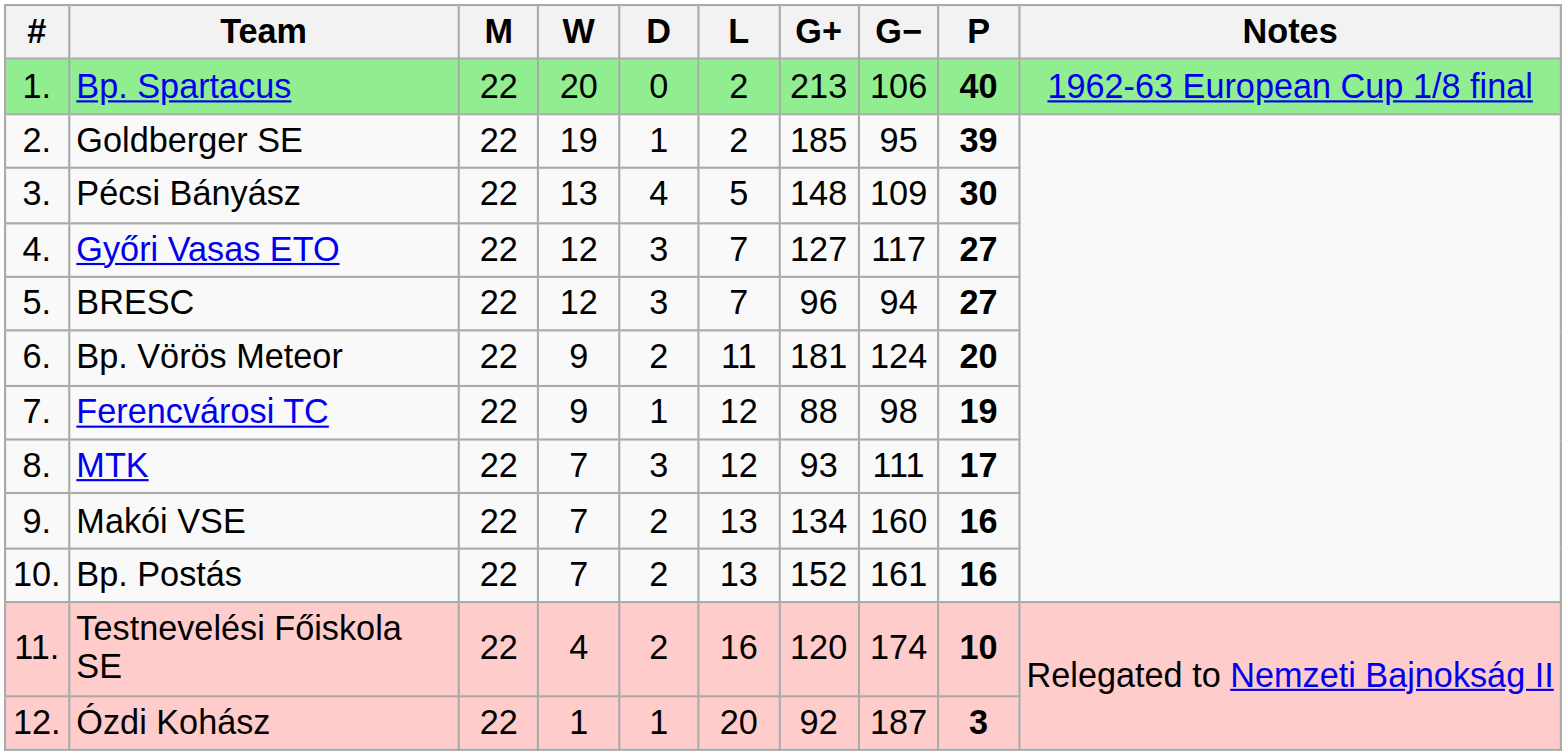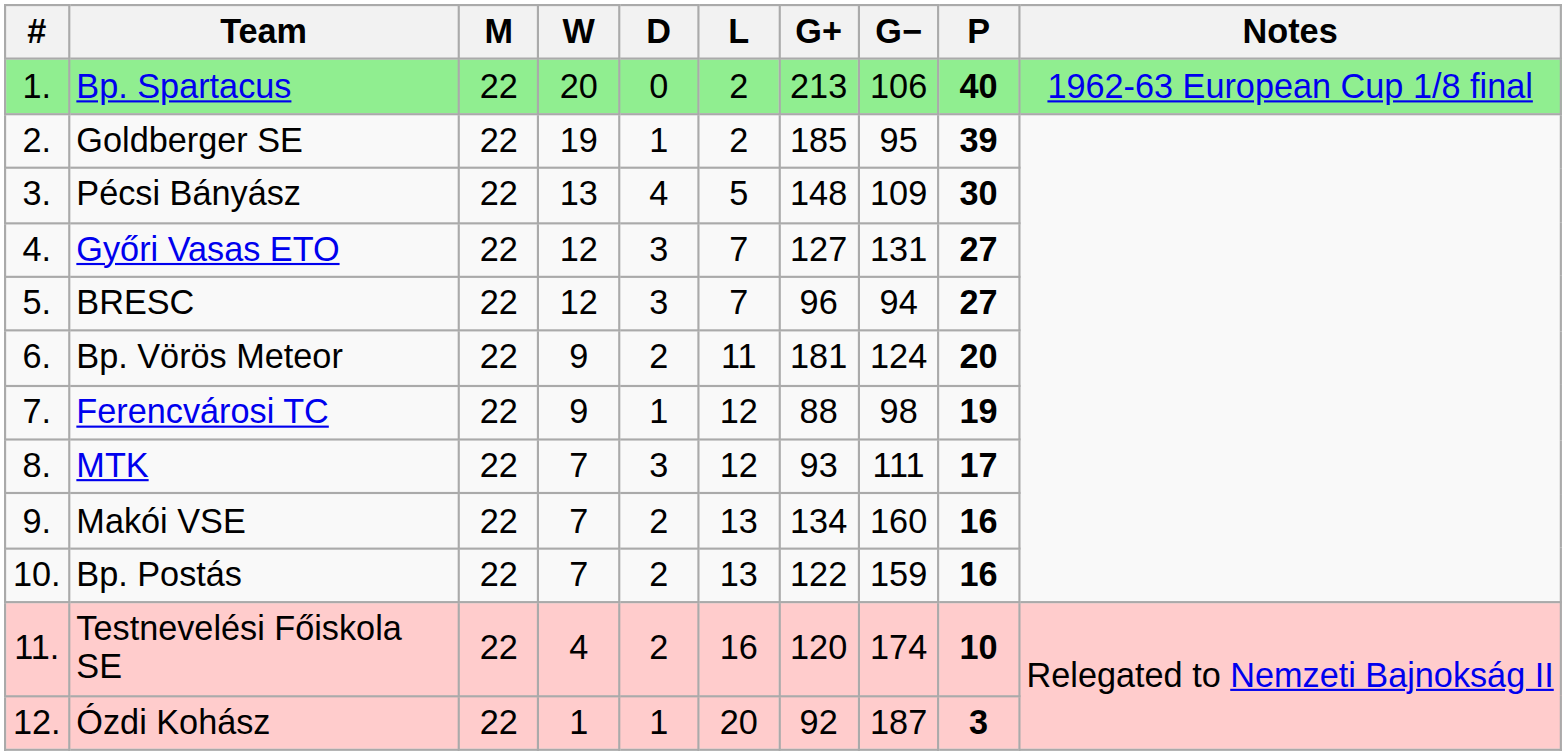 <table class="wikitable" style="text-align: center;">
 <tr>
 <th width="15">#</th>
 <th width="175">Team</th>
 <th width="30">M</th>
 <th width="30">W</th>
 <th width="30">D</th>
 <th width="30">L</th>
 <th width="30">G+</th>
 <th width="30">G−</th>
 <th width="30">P</th>
 <th>Notes</th>
 </tr>
 <tr style="background: #90EE90;">
 <td>1.</td>
 <td align="left"><a href='#'>Bp. Spartacus</a></td>
 <td>22</td>
 <td>20</td>
 <td>0</td>
 <td>2</td>
 <td>213</td>
 <td>106</td>
 <td><strong>40</strong></td>
 <td><a href='#'>1962-63 European Cup 1/8 final</a></td>
 </tr>
 <tr>
 <td>2.</td>
 <td align="left">Goldberger SE</td>
 <td>22</td>
 <td>19</td>
 <td>1</td>
 <td>2</td>
 <td>185</td>
 <td>95</td>
 <td><strong>39</strong></td>
 </tr>
 <tr>
 <td>3.</td>
 <td align="left">Pécsi Bányász</td>
 <td>22</td>
 <td>13</td>
 <td>4</td>
 <td>5</td>
 <td>148</td>
 <td>109</td>
 <td><strong>30</strong></td>
 </tr>
 <tr>
 <td>4.</td>
 <td align="left"><a href='#'>Győri Vasas ETO</a></td>
 <td>22</td>
 <td>12</td>
 <td>3</td>
 <td>7</td>
 <td>127</td>
-<td>117</td>
+<td>131</td>
 <td><strong>27</strong></td>
 </tr>
 <tr>
 <td>5.</td>
 <td align="left">BRESC</td>
 <td>22</td>
 <td>12</td>
 <td>3</td>
 <td>7</td>
 <td>96</td>
 <td>94</td>
 <td><strong>27</strong></td>
 </tr>
 <tr>
 <td>6.</td>
 <td align="left">Bp. Vörös Meteor</td>
 <td>22</td>
 <td>9</td>
 <td>2</td>
 <td>11</td>
 <td>181</td>
 <td>124</td>
 <td><strong>20</strong></td>
 </tr>
 <tr>
 <td>7.</td>
 <td align="left"><a href='#'>Ferencvárosi TC</a></td>
 <td>22</td>
 <td>9</td>
 <td>1</td>
 <td>12</td>
 <td>88</td>
 <td>98</td>
 <td><strong>19</strong></td>
 </tr>
 <tr>
 <td>8.</td>
 <td align="left"><a href='#'>MTK</a></td>
 <td>22</td>
 <td>7</td>
 <td>3</td>
 <td>12</td>
 <td>93</td>
 <td>111</td>
 <td><strong>17</strong></td>
 </tr>
 <tr>
 <td>9.</td>
 <td align="left">Makói VSE</td>
 <td>22</td>
 <td>7</td>
 <td>2</td>
 <td>13</td>
 <td>134</td>
 <td>160</td>
 <td><strong>16</strong></td>
 </tr>
 <tr>
 <td>10.</td>
 <td align="left">Bp. Postás</td>
 <td>22</td>
 <td>7</td>
 <td>2</td>
 <td>13</td>
-<td>152</td>
-<td>161</td>
+<td>122</td>
+<td>159</td>
 <td><strong>16</strong></td>
 </tr>
 <tr style="background: #FFCCCC;">
 <td>11.</td>
 <td align="left">Testnevelési Főiskola SE</td>
 <td>22</td>
 <td>4</td>
 <td>2</td>
 <td>16</td>
 <td>120</td>
 <td>174</td>
 <td><strong>10</strong></td>
 <td rowspan="2">Relegated to <a href='#'>Nemzeti Bajnokság II</a></td>
 </tr>
 <tr style="background: #FFCCCC;">
 <td>12.</td>
 <td align="left">Ózdi Kohász</td>
 <td>22</td>
 <td>1</td>
 <td>1</td>
 <td>20</td>
 <td>92</td>
 <td>187</td>
 <td><strong>3</strong></td>
 </tr>
 </table>
